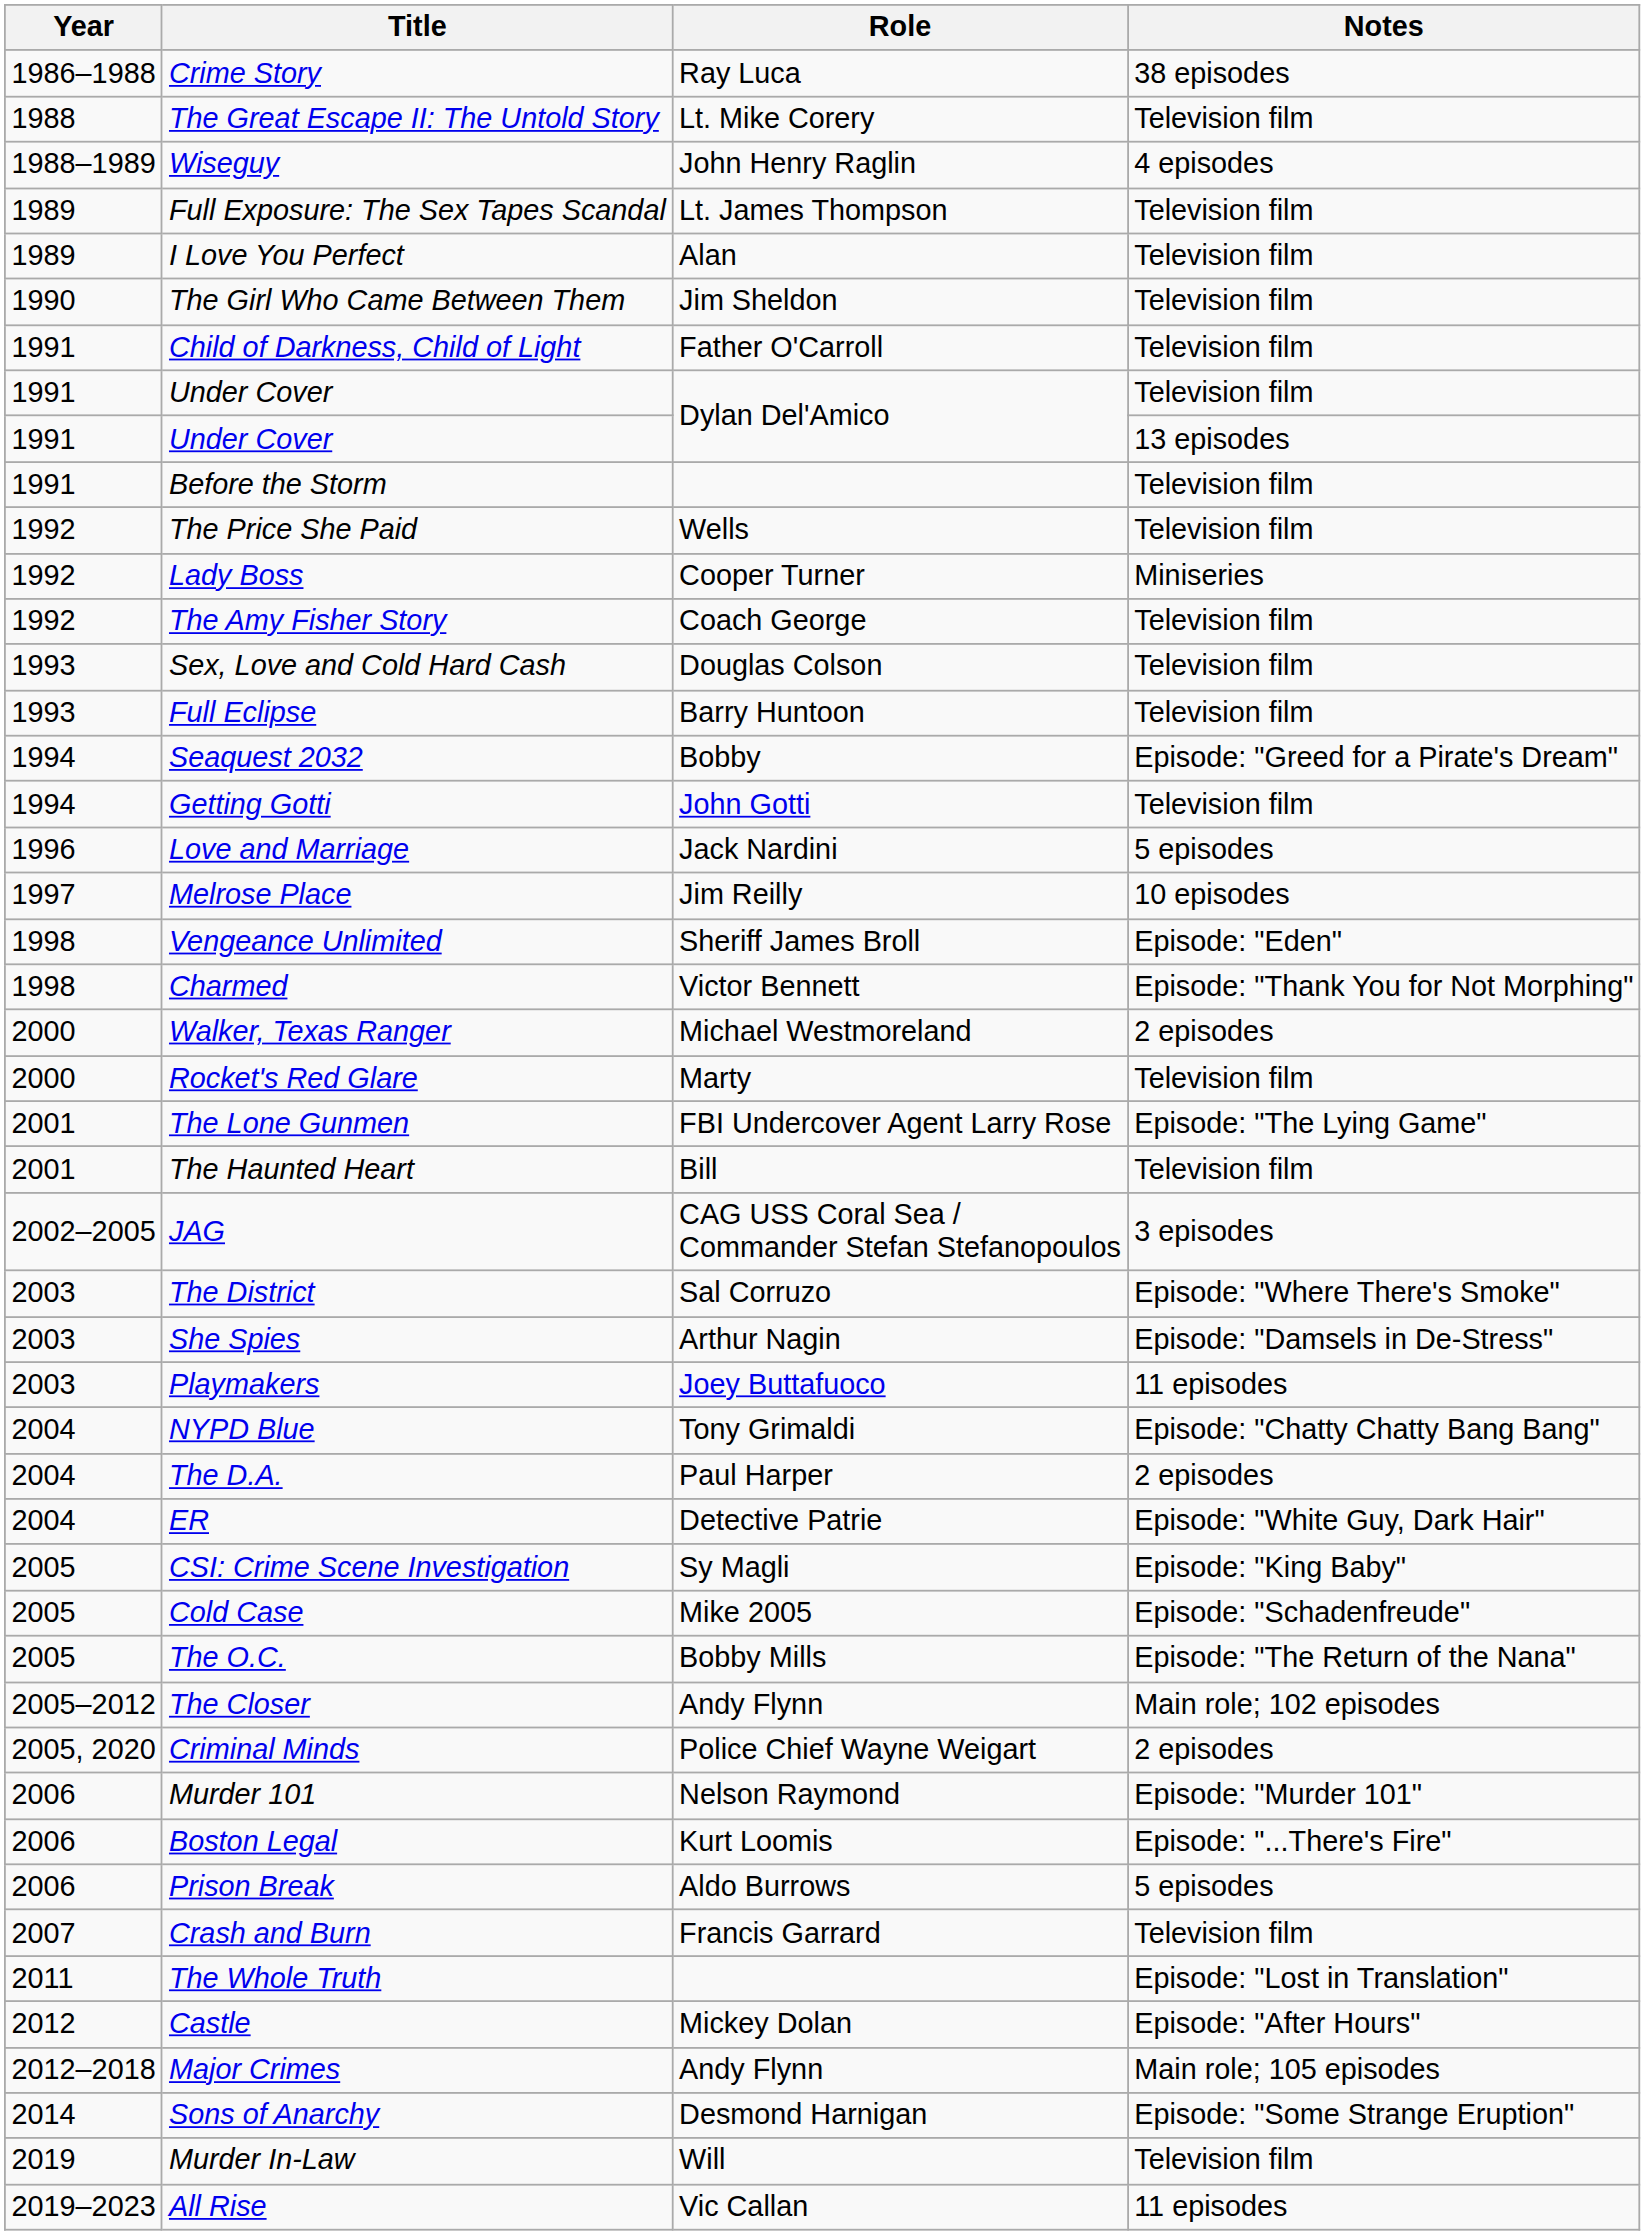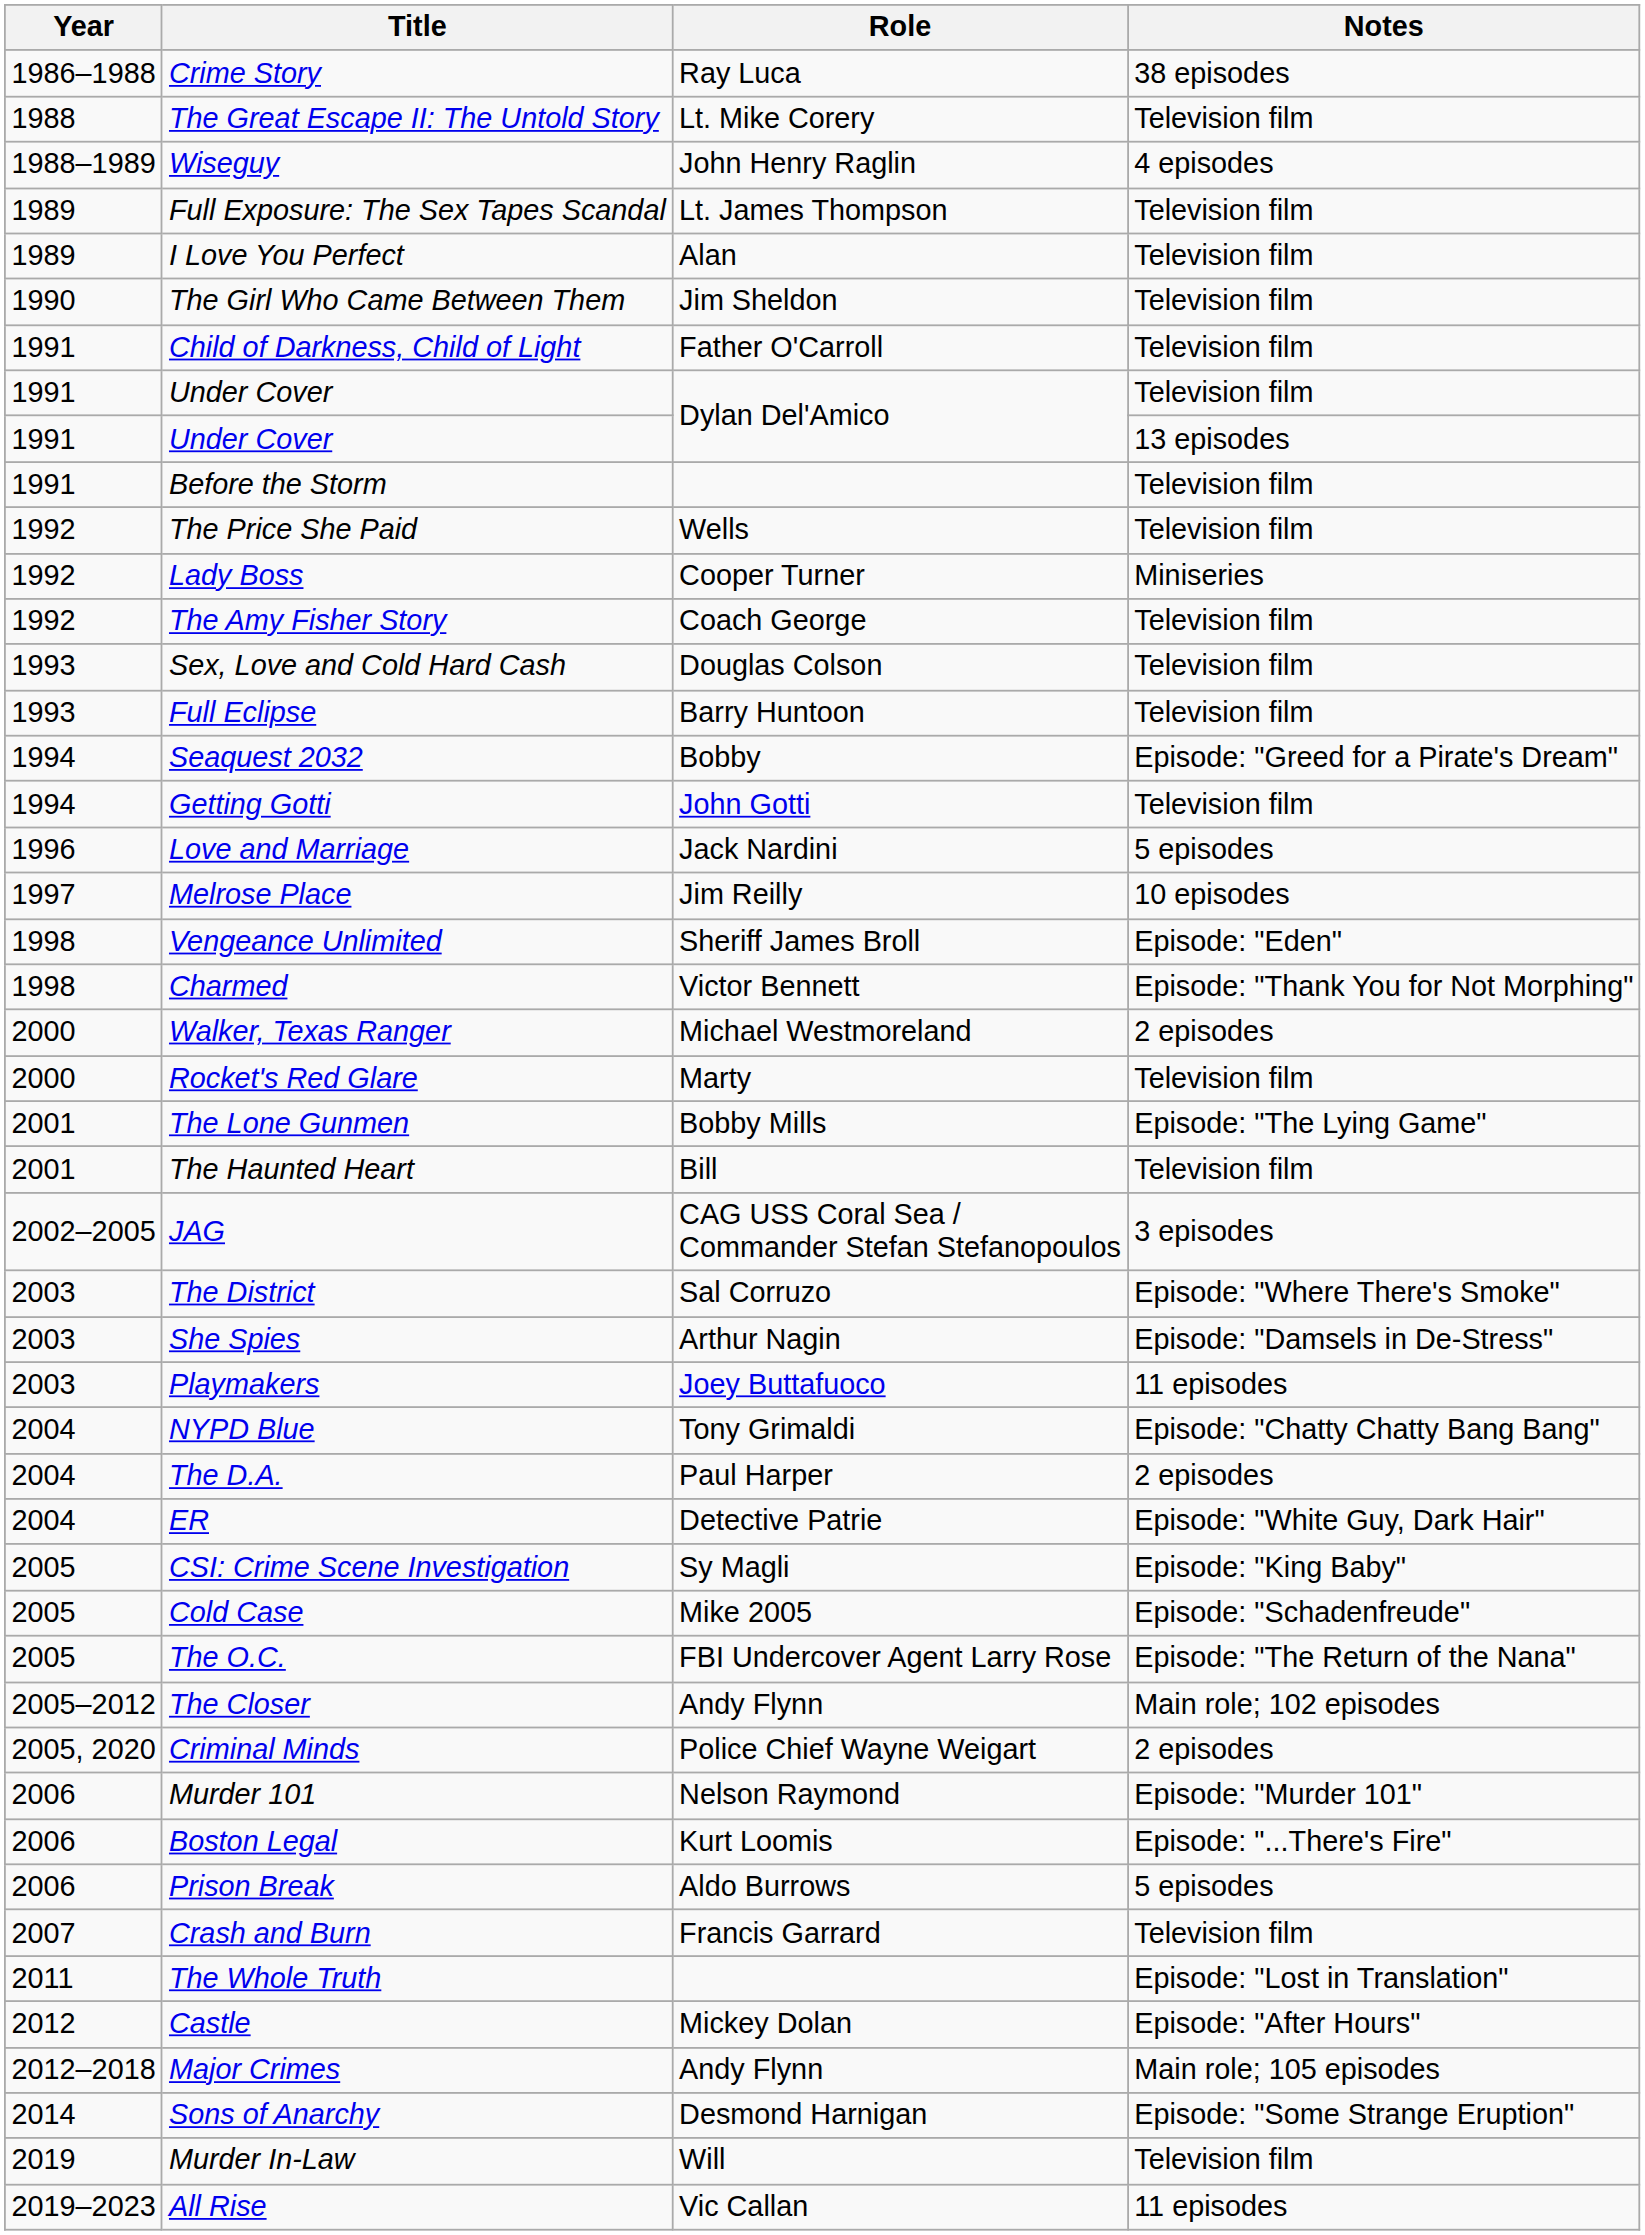 <table class="wikitable">
 <tr>
 <th>Year</th>
 <th>Title</th>
 <th>Role</th>
 <th>Notes</th>
 </tr>
 <tr>
 <td>1986–1988</td>
 <td><a href='#'><em>Crime Story</em></a></td>
 <td>Ray Luca</td>
 <td>38 episodes</td>
 </tr>
 <tr>
 <td>1988</td>
 <td><em><a href='#'>The Great Escape II: The Untold Story</a></em></td>
 <td>Lt. Mike Corery</td>
 <td>Television film</td>
 </tr>
 <tr>
 <td>1988–1989</td>
 <td><em><a href='#'>Wiseguy</a></em></td>
 <td>John Henry Raglin</td>
 <td>4 episodes</td>
 </tr>
 <tr>
 <td>1989</td>
 <td><em>Full Exposure: The Sex Tapes Scandal</em></td>
 <td>Lt. James Thompson</td>
 <td>Television film</td>
 </tr>
 <tr>
 <td>1989</td>
 <td><em>I Love You Perfect</em></td>
 <td>Alan</td>
 <td>Television film</td>
 </tr>
 <tr>
 <td>1990</td>
 <td><em>The Girl Who Came Between Them</em></td>
 <td>Jim Sheldon</td>
 <td>Television film</td>
 </tr>
 <tr>
 <td>1991</td>
 <td><em><a href='#'>Child of Darkness, Child of Light</a></em></td>
 <td>Father O'Carroll</td>
 <td>Television film</td>
 </tr>
 <tr>
 <td>1991</td>
 <td><em>Under Cover</em></td>
 <td rowspan="2">Dylan Del'Amico</td>
 <td>Television film</td>
 </tr>
 <tr>
 <td>1991</td>
 <td><a href='#'><em>Under Cover</em></a></td>
 <td>13 episodes</td>
 </tr>
 <tr>
 <td>1991</td>
 <td><em>Before the Storm</em></td>
 <td></td>
 <td>Television film</td>
 </tr>
 <tr>
 <td>1992</td>
 <td><em>The Price She Paid</em></td>
 <td>Wells</td>
 <td>Television film</td>
 </tr>
 <tr>
 <td>1992</td>
 <td><em><a href='#'>Lady Boss</a></em></td>
 <td>Cooper Turner</td>
 <td>Miniseries</td>
 </tr>
 <tr>
 <td>1992</td>
 <td><em><a href='#'>The Amy Fisher Story</a></em></td>
 <td>Coach George</td>
 <td>Television film</td>
 </tr>
 <tr>
 <td>1993</td>
 <td><em>Sex, Love and Cold Hard Cash</em></td>
 <td>Douglas Colson</td>
 <td>Television film</td>
 </tr>
 <tr>
 <td>1993</td>
 <td><em><a href='#'>Full Eclipse</a></em></td>
 <td>Barry Huntoon</td>
 <td>Television film</td>
 </tr>
 <tr>
 <td>1994</td>
 <td><em><a href='#'>Seaquest 2032</a></em></td>
 <td>Bobby</td>
 <td>Episode: "Greed for a Pirate's Dream"</td>
 </tr>
 <tr>
 <td>1994</td>
 <td><em><a href='#'>Getting Gotti</a></em></td>
 <td><a href='#'>John Gotti</a></td>
 <td>Television film</td>
 </tr>
 <tr>
 <td>1996</td>
 <td><a href='#'><em>Love and Marriage</em></a></td>
 <td>Jack Nardini</td>
 <td>5 episodes</td>
 </tr>
 <tr>
 <td>1997</td>
 <td><em><a href='#'>Melrose Place</a></em></td>
 <td>Jim Reilly</td>
 <td>10 episodes</td>
 </tr>
 <tr>
 <td>1998</td>
 <td><em><a href='#'>Vengeance Unlimited</a></em></td>
 <td>Sheriff James Broll</td>
 <td>Episode: "Eden"</td>
 </tr>
 <tr>
 <td>1998</td>
 <td><em><a href='#'>Charmed</a></em></td>
 <td>Victor Bennett</td>
 <td>Episode: "Thank You for Not Morphing"</td>
 </tr>
 <tr>
 <td>2000</td>
 <td><em><a href='#'>Walker, Texas Ranger</a></em></td>
 <td>Michael Westmoreland</td>
 <td>2 episodes</td>
 </tr>
 <tr>
 <td>2000</td>
 <td><em><a href='#'>Rocket's Red Glare</a></em></td>
 <td>Marty</td>
 <td>Television film</td>
 </tr>
 <tr>
 <td>2001</td>
 <td><a href='#'><em>The Lone Gunmen</em></a></td>
-<td>FBI Undercover Agent Larry Rose</td>
+<td>Bobby Mills</td>
 <td>Episode: "The Lying Game"</td>
 </tr>
 <tr>
 <td>2001</td>
 <td><em>The Haunted Heart</em></td>
 <td>Bill</td>
 <td>Television film</td>
 </tr>
 <tr>
 <td>2002–2005</td>
 <td><a href='#'><em>JAG</em></a></td>
 <td>CAG USS Coral Sea /<br>Commander Stefan Stefanopoulos</td>
 <td>3 episodes</td>
 </tr>
 <tr>
 <td>2003</td>
 <td><em><a href='#'>The District</a></em></td>
 <td>Sal Corruzo</td>
 <td>Episode: "Where There's Smoke"</td>
 </tr>
 <tr>
 <td>2003</td>
 <td><em><a href='#'>She Spies</a></em></td>
 <td>Arthur Nagin</td>
 <td>Episode: "Damsels in De-Stress"</td>
 </tr>
 <tr>
 <td>2003</td>
 <td><em><a href='#'>Playmakers</a></em></td>
 <td><a href='#'>Joey Buttafuoco</a></td>
 <td>11 episodes</td>
 </tr>
 <tr>
 <td>2004</td>
 <td><em><a href='#'>NYPD Blue</a></em></td>
 <td>Tony Grimaldi</td>
 <td>Episode: "Chatty Chatty Bang Bang"</td>
 </tr>
 <tr>
 <td>2004</td>
 <td><a href='#'><em>The D.A.</em></a></td>
 <td>Paul Harper</td>
 <td>2 episodes</td>
 </tr>
 <tr>
 <td>2004</td>
 <td><a href='#'><em>ER</em></a></td>
 <td>Detective Patrie</td>
 <td>Episode: "White Guy, Dark Hair"</td>
 </tr>
 <tr>
 <td>2005</td>
 <td><em><a href='#'>CSI: Crime Scene Investigation</a></em></td>
 <td>Sy Magli</td>
 <td>Episode: "King Baby"</td>
 </tr>
 <tr>
 <td>2005</td>
 <td><em><a href='#'>Cold Case</a></em></td>
 <td>Mike 2005</td>
 <td>Episode: "Schadenfreude"</td>
 </tr>
 <tr>
 <td>2005</td>
 <td><em><a href='#'>The O.C.</a></em></td>
-<td>Bobby Mills</td>
+<td>FBI Undercover Agent Larry Rose</td>
 <td>Episode: "The Return of the Nana"</td>
 </tr>
 <tr>
 <td>2005–2012</td>
 <td><em><a href='#'>The Closer</a></em></td>
 <td>Andy Flynn</td>
 <td>Main role; 102 episodes</td>
 </tr>
 <tr>
 <td>2005, 2020</td>
 <td><em><a href='#'>Criminal Minds</a></em></td>
 <td>Police Chief Wayne Weigart</td>
 <td>2 episodes</td>
 </tr>
 <tr>
 <td>2006</td>
 <td><em>Murder 101</em></td>
 <td>Nelson Raymond</td>
 <td>Episode: "Murder 101"</td>
 </tr>
 <tr>
 <td>2006</td>
 <td><em><a href='#'>Boston Legal</a></em></td>
 <td>Kurt Loomis</td>
 <td>Episode: "...There's Fire"</td>
 </tr>
 <tr>
 <td>2006</td>
 <td><em><a href='#'>Prison Break</a></em></td>
 <td>Aldo Burrows</td>
 <td>5 episodes</td>
 </tr>
 <tr>
 <td>2007</td>
 <td><a href='#'><em>Crash and Burn</em></a></td>
 <td>Francis Garrard</td>
 <td>Television film</td>
 </tr>
 <tr>
 <td>2011</td>
 <td><a href='#'><em>The Whole Truth</em></a></td>
 <td></td>
 <td>Episode: "Lost in Translation"</td>
 </tr>
 <tr>
 <td>2012</td>
 <td><a href='#'><em>Castle</em></a></td>
 <td>Mickey Dolan</td>
 <td>Episode: "After Hours"</td>
 </tr>
 <tr>
 <td>2012–2018</td>
 <td><a href='#'><em>Major Crimes</em></a></td>
 <td>Andy Flynn</td>
 <td>Main role; 105 episodes</td>
 </tr>
 <tr>
 <td>2014</td>
 <td><em><a href='#'>Sons of Anarchy</a></em></td>
 <td>Desmond Harnigan</td>
 <td>Episode: "Some Strange Eruption"</td>
 </tr>
 <tr>
 <td>2019</td>
 <td><em>Murder In-Law</em></td>
 <td>Will</td>
 <td>Television film</td>
 </tr>
 <tr>
 <td>2019–2023</td>
 <td><a href='#'><em>All Rise</em></a></td>
 <td>Vic Callan</td>
 <td>11 episodes</td>
 </tr>
 </table>
